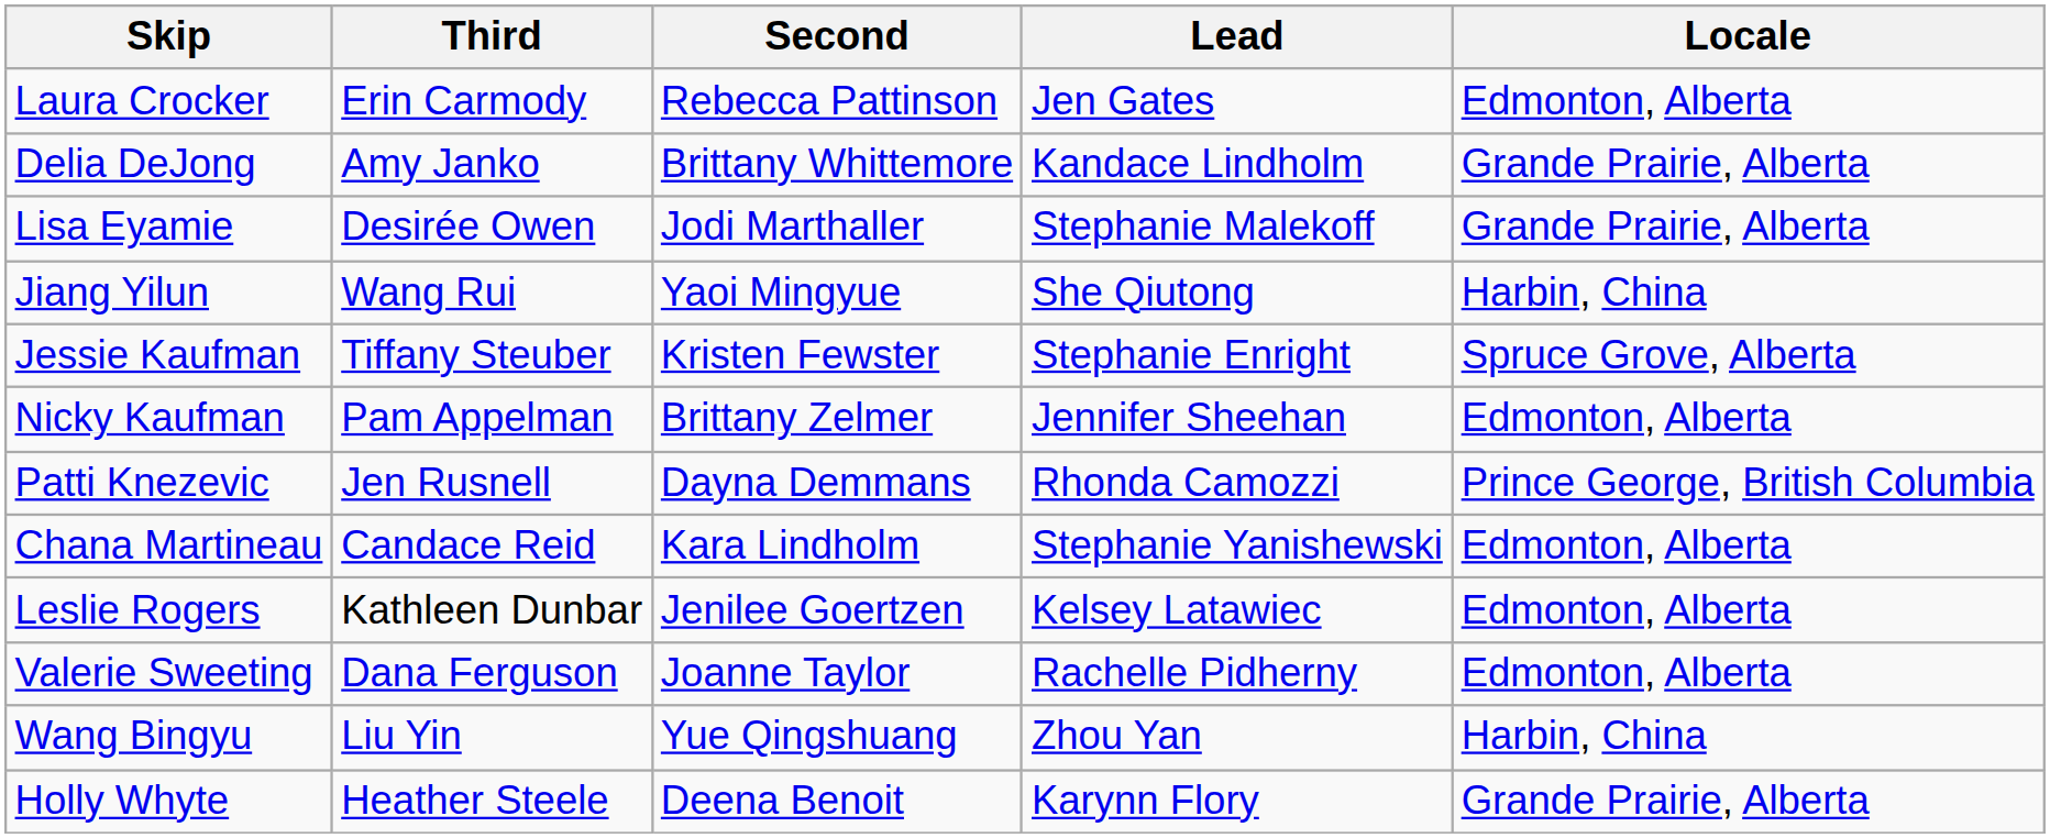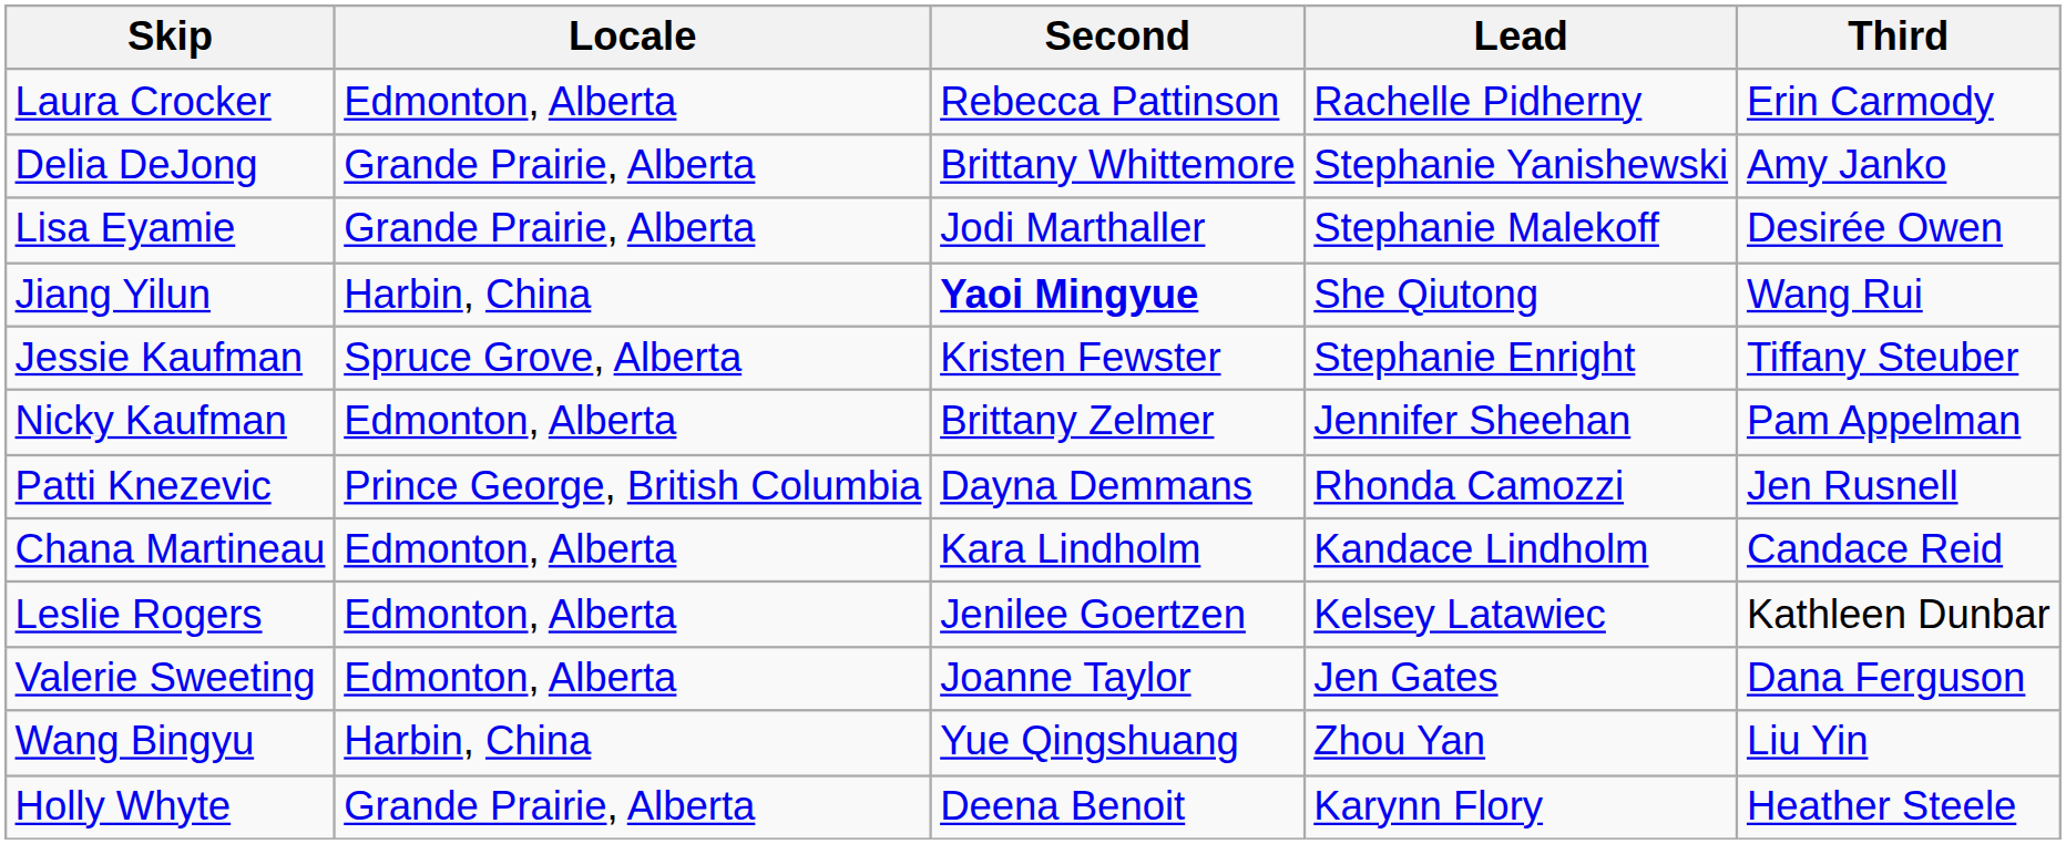 <table class=wikitable>
 <tr>
 <th>Skip</th>
-<th>Third</th>
+<th>Locale</th>
 <th>Second</th>
 <th>Lead</th>
-<th>Locale</th>
+<th>Third</th>
 </tr>
 <tr>
 <td><a href='#'>Laura Crocker</a></td>
+<td> <a href='#'>Edmonton</a>, <a href='#'>Alberta</a></td>
+<td><a href='#'>Rebecca Pattinson</a></td>
+<td><a href='#'>Rachelle Pidherny</a></td>
 <td><a href='#'>Erin Carmody</a></td>
-<td><a href='#'>Rebecca Pattinson</a></td>
-<td><a href='#'>Jen Gates</a></td>
-<td> <a href='#'>Edmonton</a>, <a href='#'>Alberta</a></td>
 </tr>
 <tr>
 <td><a href='#'>Delia DeJong</a></td>
+<td> <a href='#'>Grande Prairie</a>, <a href='#'>Alberta</a></td>
+<td><a href='#'>Brittany Whittemore</a></td>
+<td><a href='#'>Stephanie Yanishewski</a></td>
 <td><a href='#'>Amy Janko</a></td>
-<td><a href='#'>Brittany Whittemore</a></td>
-<td><a href='#'>Kandace Lindholm</a></td>
-<td> <a href='#'>Grande Prairie</a>, <a href='#'>Alberta</a></td>
 </tr>
 <tr>
 <td><a href='#'>Lisa Eyamie</a></td>
-<td><a href='#'>Desirée Owen</a></td>
+<td> <a href='#'>Grande Prairie</a>, <a href='#'>Alberta</a></td>
 <td><a href='#'>Jodi Marthaller</a></td>
 <td><a href='#'>Stephanie Malekoff</a></td>
-<td> <a href='#'>Grande Prairie</a>, <a href='#'>Alberta</a></td>
+<td><a href='#'>Desirée Owen</a></td>
 </tr>
 <tr>
 <td><a href='#'>Jiang Yilun</a></td>
+<td> <a href='#'>Harbin</a>, <a href='#'>China</a></td>
+<td><strong><a href='#'>Yaoi Mingyue</a></strong></td>
+<td><a href='#'>She Qiutong</a></td>
 <td><a href='#'>Wang Rui</a></td>
-<td><a href='#'>Yaoi Mingyue</a></td>
-<td><a href='#'>She Qiutong</a></td>
-<td> <a href='#'>Harbin</a>, <a href='#'>China</a></td>
 </tr>
 <tr>
 <td><a href='#'>Jessie Kaufman</a></td>
-<td><a href='#'>Tiffany Steuber</a></td>
+<td> <a href='#'>Spruce Grove</a>, <a href='#'>Alberta</a></td>
 <td><a href='#'>Kristen Fewster</a></td>
 <td><a href='#'>Stephanie Enright</a></td>
-<td> <a href='#'>Spruce Grove</a>, <a href='#'>Alberta</a></td>
+<td><a href='#'>Tiffany Steuber</a></td>
 </tr>
 <tr>
 <td><a href='#'>Nicky Kaufman</a></td>
-<td><a href='#'>Pam Appelman</a></td>
+<td> <a href='#'>Edmonton</a>, <a href='#'>Alberta</a></td>
 <td><a href='#'>Brittany Zelmer</a></td>
 <td><a href='#'>Jennifer Sheehan</a></td>
-<td> <a href='#'>Edmonton</a>, <a href='#'>Alberta</a></td>
+<td><a href='#'>Pam Appelman</a></td>
 </tr>
 <tr>
 <td><a href='#'>Patti Knezevic</a></td>
-<td><a href='#'>Jen Rusnell</a></td>
+<td> <a href='#'>Prince George</a>, <a href='#'>British Columbia</a></td>
 <td><a href='#'>Dayna Demmans</a></td>
 <td><a href='#'>Rhonda Camozzi</a></td>
-<td> <a href='#'>Prince George</a>, <a href='#'>British Columbia</a></td>
+<td><a href='#'>Jen Rusnell</a></td>
 </tr>
 <tr>
 <td><a href='#'>Chana Martineau</a></td>
+<td> <a href='#'>Edmonton</a>, <a href='#'>Alberta</a></td>
+<td><a href='#'>Kara Lindholm</a></td>
+<td><a href='#'>Kandace Lindholm</a></td>
 <td><a href='#'>Candace Reid</a></td>
-<td><a href='#'>Kara Lindholm</a></td>
-<td><a href='#'>Stephanie Yanishewski</a></td>
-<td> <a href='#'>Edmonton</a>, <a href='#'>Alberta</a></td>
 </tr>
 <tr>
 <td><a href='#'>Leslie Rogers</a></td>
-<td>Kathleen Dunbar</td>
+<td> <a href='#'>Edmonton</a>, <a href='#'>Alberta</a></td>
 <td><a href='#'>Jenilee Goertzen</a></td>
 <td><a href='#'>Kelsey Latawiec</a></td>
-<td> <a href='#'>Edmonton</a>, <a href='#'>Alberta</a></td>
+<td>Kathleen Dunbar</td>
 </tr>
 <tr>
 <td><a href='#'>Valerie Sweeting</a></td>
+<td> <a href='#'>Edmonton</a>, <a href='#'>Alberta</a></td>
+<td><a href='#'>Joanne Taylor</a></td>
+<td><a href='#'>Jen Gates</a></td>
 <td><a href='#'>Dana Ferguson</a></td>
-<td><a href='#'>Joanne Taylor</a></td>
-<td><a href='#'>Rachelle Pidherny</a></td>
-<td> <a href='#'>Edmonton</a>, <a href='#'>Alberta</a></td>
 </tr>
 <tr>
 <td><a href='#'>Wang Bingyu</a></td>
-<td><a href='#'>Liu Yin</a></td>
+<td> <a href='#'>Harbin</a>, <a href='#'>China</a></td>
 <td><a href='#'>Yue Qingshuang</a></td>
 <td><a href='#'>Zhou Yan</a></td>
-<td> <a href='#'>Harbin</a>, <a href='#'>China</a></td>
+<td><a href='#'>Liu Yin</a></td>
 </tr>
 <tr>
 <td><a href='#'>Holly Whyte</a></td>
-<td><a href='#'>Heather Steele</a></td>
+<td> <a href='#'>Grande Prairie</a>, <a href='#'>Alberta</a></td>
 <td><a href='#'>Deena Benoit</a></td>
 <td><a href='#'>Karynn Flory</a></td>
-<td> <a href='#'>Grande Prairie</a>, <a href='#'>Alberta</a></td>
+<td><a href='#'>Heather Steele</a></td>
 </tr>
 </table>
